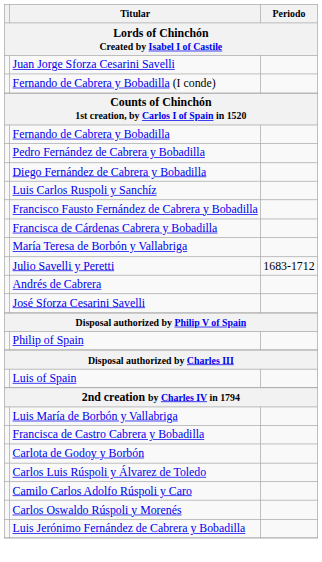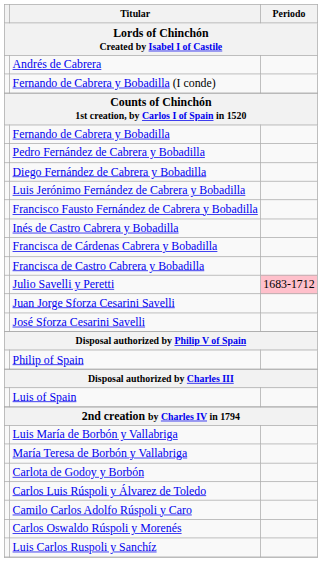 <table class="wikitable">
 <tr>
 <th></th>
 <th><small>Titular</small></th>
 <th><small>Periodo</small></th>
 </tr>
 <tr bgcolor="#dddddd" |>
 <th colspan="3">Lords of Chinchón<br><small>Created by <a href='#'>Isabel I of Castile</a></small></th>
 </tr>
 <tr>
 <td></td>
-<td><a href='#'>Juan Jorge Sforza Cesarini Savelli</a></td>
+<td><a href='#'>Andrés de Cabrera</a></td>
 <td></td>
 </tr>
 <tr>
 <td></td>
 <td><a href='#'>Fernando de Cabrera y Bobadilla</a> (I conde)</td>
 <td></td>
 </tr>
 <tr>
 </tr>
 <tr bgcolor="#dddddd" |>
 <th colspan="3">Counts of Chinchón<br><small>1st creation, by <a href='#'>Carlos I of Spain</a> in 1520</small></th>
 </tr>
 <tr>
 <td></td>
 <td><a href='#'>Fernando de Cabrera y Bobadilla</a></td>
 <td></td>
 </tr>
 <tr>
 <td></td>
 <td><a href='#'>Pedro Fernández de Cabrera y Bobadilla</a></td>
 <td></td>
 </tr>
 <tr>
 <td></td>
 <td><a href='#'>Diego Fernández de Cabrera y Bobadilla</a></td>
 <td></td>
 </tr>
 <tr>
 <td></td>
-<td><a href='#'>Luis Carlos Ruspoli y Sanchíz</a></td>
+<td><a href='#'>Luis Jerónimo Fernández de Cabrera y Bobadilla</a></td>
 <td></td>
 </tr>
 <tr>
 <td></td>
 <td><a href='#'>Francisco Fausto Fernández de Cabrera y Bobadilla</a></td>
 <td></td>
 </tr>
 <tr>
 <td></td>
+<td><a href='#'>Inés de Castro Cabrera y Bobadilla</a></td>
+<td></td>
+</tr>
+<tr>
+<td></td>
 <td><a href='#'>Francisca de Cárdenas Cabrera y Bobadilla</a></td>
 <td></td>
 </tr>
 <tr>
 <td></td>
-<td><a href='#'>María Teresa de Borbón y Vallabriga</a></td>
+<td><a href='#'>Francisca de Castro Cabrera y Bobadilla</a></td>
 <td></td>
 </tr>
 <tr>
 <td></td>
 <td><a href='#'>Julio Savelli y Peretti</a></td>
-<td>1683-1712</td>
+<td style="background: pink;">1683-1712</td>
 </tr>
 <tr>
 <td></td>
-<td><a href='#'>Andrés de Cabrera</a></td>
+<td><a href='#'>Juan Jorge Sforza Cesarini Savelli</a></td>
 <td></td>
 </tr>
 <tr>
 <td></td>
 <td><a href='#'>José Sforza Cesarini Savelli</a></td>
 <td></td>
 </tr>
 <tr>
 </tr>
 <tr bgcolor="#dddddd" |>
 <th colspan="3"><small>Disposal authorized by <a href='#'>Philip V of Spain</a></small></th>
 </tr>
 <tr>
 <td></td>
 <td><a href='#'>Philip of Spain</a></td>
 <td></td>
 </tr>
 <tr>
 </tr>
 <tr bgcolor="#dddddd" |>
 <th colspan="3"><small>Disposal authorized by <a href='#'>Charles III</a> </small></th>
 </tr>
 <tr>
 <td></td>
 <td><a href='#'>Luis of Spain</a></td>
 <td></td>
 </tr>
 <tr>
 </tr>
 <tr bgcolor="#dddddd" |>
 <th colspan="3">2nd creation <small>by <a href='#'>Charles IV</a> in 1794</small></th>
 </tr>
 <tr>
 <td></td>
 <td><a href='#'>Luis María de Borbón y Vallabriga</a></td>
 <td></td>
 </tr>
 <tr>
 <td></td>
-<td><a href='#'>Francisca de Castro Cabrera y Bobadilla</a></td>
+<td><a href='#'>María Teresa de Borbón y Vallabriga</a></td>
 <td></td>
 </tr>
 <tr>
 <td></td>
 <td><a href='#'>Carlota de Godoy y Borbón</a></td>
 <td></td>
 </tr>
 <tr>
 <td></td>
 <td><a href='#'>Carlos Luis Rúspoli y Álvarez de Toledo</a></td>
 <td></td>
 </tr>
 <tr>
 <td></td>
 <td><a href='#'>Camilo Carlos Adolfo Rúspoli y Caro</a></td>
 <td></td>
 </tr>
 <tr>
 <td></td>
 <td><a href='#'>Carlos Oswaldo Rúspoli y Morenés</a></td>
 <td></td>
 </tr>
 <tr>
 <td></td>
-<td><a href='#'>Luis Jerónimo Fernández de Cabrera y Bobadilla</a></td>
+<td><a href='#'>Luis Carlos Ruspoli y Sanchíz</a></td>
 <td></td>
 </tr>
 <tr>
 </tr>
 </table>
